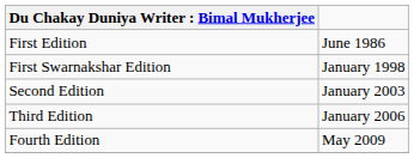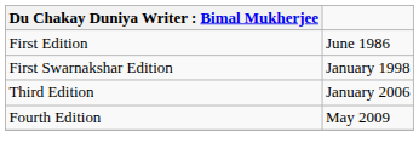 <table class="wikitable">
 <tr>
 <th>Du Chakay Duniya Writer : <a href='#'>Bimal Mukherjee</a></th>
 </tr>
 <tr>
 <td>First Edition</td>
 <td>June 1986</td>
 </tr>
 <tr>
 <td>First Swarnakshar Edition</td>
 <td>January 1998</td>
 </tr>
 <tr>
-<td>Second Edition</td>
-<td>January 2003</td>
-</tr>
-<tr>
 <td>Third Edition</td>
 <td>January 2006</td>
 </tr>
 <tr>
 <td>Fourth Edition</td>
 <td>May 2009</td>
 </tr>
 <tr>
 </tr>
 </table>
